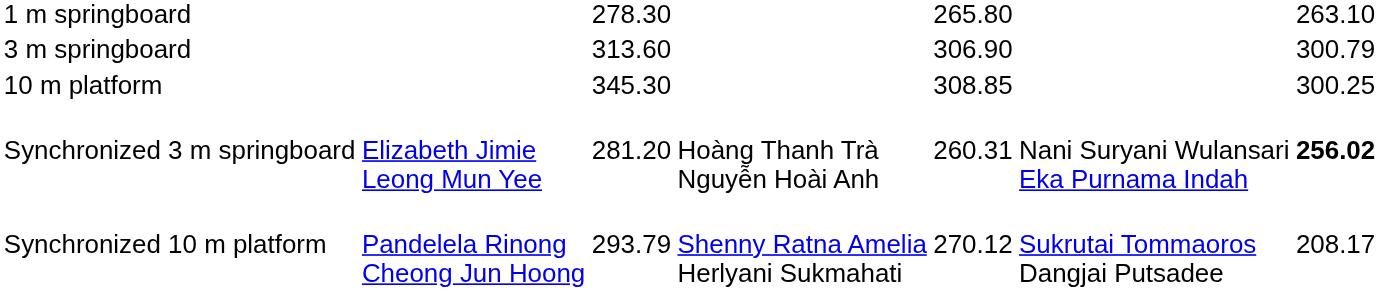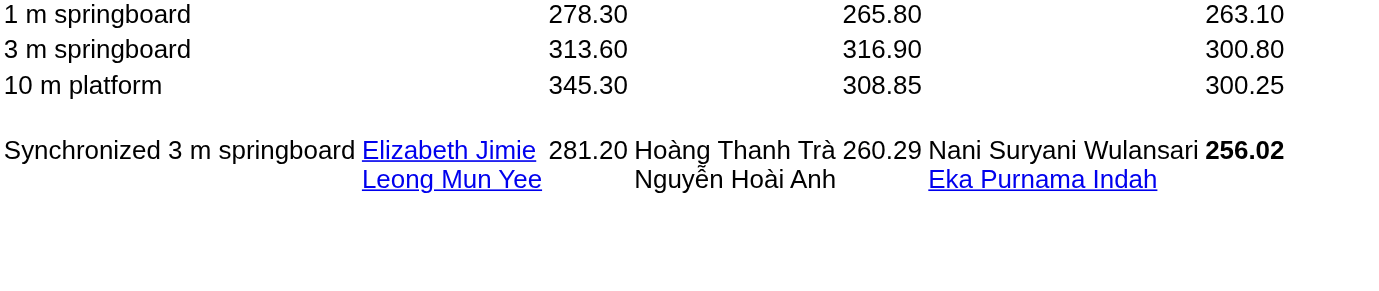 <table>
 <tr>
 <td>1 m springboard</td>
 <td></td>
 <td>278.30</td>
 <td></td>
 <td>265.80</td>
 <td></td>
 <td>263.10</td>
 </tr>
 <tr>
 <td>3 m springboard</td>
 <td></td>
 <td>313.60</td>
 <td></td>
-<td>306.90</td>
+<td>316.90</td>
 <td></td>
-<td>300.79</td>
+<td>300.80</td>
 </tr>
 <tr>
 <td>10 m platform</td>
 <td></td>
 <td>345.30</td>
 <td></td>
 <td>308.85</td>
 <td></td>
 <td>300.25</td>
 </tr>
 <tr>
 <td>Synchronized 3 m springboard</td>
 <td><br> <a href='#'>Elizabeth Jimie</a> <br> <a href='#'>Leong Mun Yee</a></td>
 <td>281.20</td>
 <td><br> Hoàng Thanh Trà <br> Nguyễn Hoài Anh</td>
-<td>260.31</td>
+<td>260.29</td>
 <td><br> Nani Suryani Wulansari <br> <a href='#'>Eka Purnama Indah</a></td>
 <td><strong>256.02</strong></td>
 </tr>
-<tr>
-<td>Synchronized 10 m platform</td>
-<td><br> <a href='#'>Pandelela Rinong</a> <br> <a href='#'>Cheong Jun Hoong</a></td>
-<td>293.79</td>
-<td><br> <a href='#'>Shenny Ratna Amelia</a> <br> Herlyani Sukmahati</td>
-<td>270.12</td>
-<td><br> <a href='#'>Sukrutai Tommaoros</a> <br> Dangjai Putsadee</td>
-<td>208.17</td>
-</tr>
 </table>
